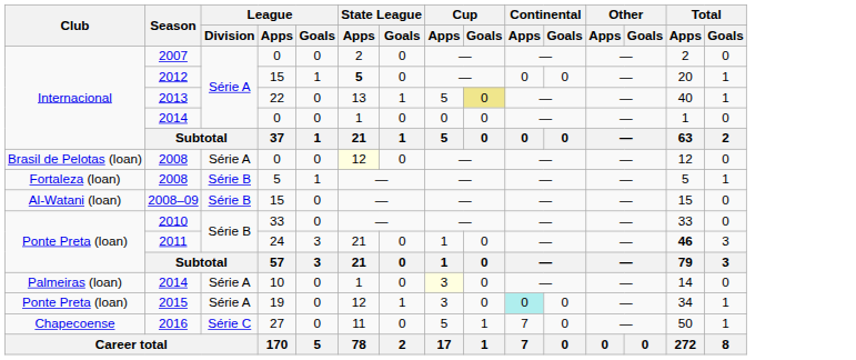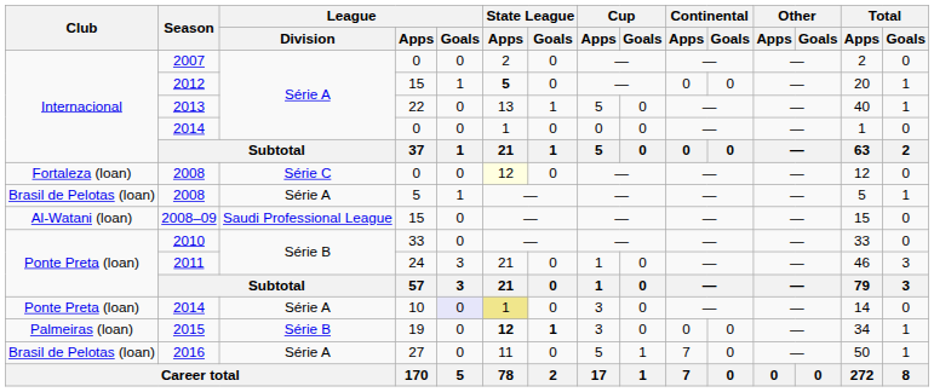 <table class="wikitable" style="text-align: center;">
 <tr>
 <th rowspan="2">Club</th>
 <th rowspan="2">Season</th>
 <th colspan="3">League</th>
 <th colspan="2">State League</th>
 <th colspan="2">Cup</th>
 <th colspan="2">Continental</th>
 <th colspan="2">Other</th>
 <th colspan="2">Total</th>
 </tr>
 <tr>
 <th>Division</th>
 <th>Apps</th>
 <th>Goals</th>
 <th>Apps</th>
 <th>Goals</th>
 <th>Apps</th>
 <th>Goals</th>
 <th>Apps</th>
 <th>Goals</th>
 <th>Apps</th>
 <th>Goals</th>
 <th>Apps</th>
 <th>Goals</th>
 </tr>
 <tr>
 <td rowspan="5" valign="center"><a href='#'>Internacional</a></td>
 <td><a href='#'>2007</a></td>
 <td rowspan="4"><a href='#'>Série A</a></td>
 <td>0</td>
 <td>0</td>
 <td>2</td>
 <td>0</td>
 <td colspan="2">—</td>
 <td colspan="2">—</td>
 <td colspan="2">—</td>
 <td>2</td>
 <td>0</td>
 </tr>
 <tr>
 <td><a href='#'>2012</a></td>
 <td>15</td>
 <td>1</td>
 <td><strong>5</strong></td>
 <td>0</td>
 <td colspan="2">—</td>
 <td>0</td>
 <td>0</td>
 <td colspan="2">—</td>
 <td>20</td>
 <td>1</td>
 </tr>
 <tr>
 <td><a href='#'>2013</a></td>
 <td>22</td>
 <td>0</td>
 <td>13</td>
 <td>1</td>
 <td>5</td>
-<td style="background: khaki;">0</td>
+<td>0</td>
 <td colspan="2">—</td>
 <td colspan="2">—</td>
 <td>40</td>
 <td>1</td>
 </tr>
 <tr>
 <td><a href='#'>2014</a></td>
 <td>0</td>
 <td>0</td>
 <td>1</td>
 <td>0</td>
 <td>0</td>
 <td>0</td>
 <td colspan="2">—</td>
 <td colspan="2">—</td>
 <td>1</td>
 <td>0</td>
 </tr>
 <tr>
 <th colspan="2">Subtotal</th>
 <th>37</th>
 <th>1</th>
 <th>21</th>
 <th>1</th>
 <th>5</th>
 <th>0</th>
 <th>0</th>
 <th>0</th>
 <th colspan="2">—</th>
 <th>63</th>
 <th>2</th>
 </tr>
 <tr>
-<td valign="center"><a href='#'>Brasil de Pelotas</a> (loan)</td>
+<td valign="center"><a href='#'>Fortaleza</a> (loan)</td>
 <td><a href='#'>2008</a></td>
-<td>Série A</td>
+<td><a href='#'>Série C</a></td>
 <td>0</td>
 <td>0</td>
 <td style="background: lightyellow;">12</td>
 <td>0</td>
 <td colspan="2">—</td>
 <td colspan="2">—</td>
 <td colspan="2">—</td>
 <td>12</td>
 <td>0</td>
 </tr>
 <tr>
-<td valign="center"><a href='#'>Fortaleza</a> (loan)</td>
+<td valign="center"><a href='#'>Brasil de Pelotas</a> (loan)</td>
 <td><a href='#'>2008</a></td>
-<td><a href='#'>Série B</a></td>
+<td>Série A</td>
 <td>5</td>
 <td>1</td>
 <td colspan="2">—</td>
 <td colspan="2">—</td>
 <td colspan="2">—</td>
 <td colspan="2">—</td>
 <td>5</td>
 <td>1</td>
 </tr>
 <tr>
 <td valign="center"><a href='#'>Al-Watani</a> (loan)</td>
 <td><a href='#'>2008–09</a></td>
-<td><a href='#'>Série B</a></td>
+<td><a href='#'>Saudi Professional League</a></td>
 <td>15</td>
 <td>0</td>
 <td colspan="2">—</td>
 <td colspan="2">—</td>
 <td colspan="2">—</td>
 <td colspan="2">—</td>
 <td>15</td>
 <td>0</td>
 </tr>
 <tr>
 <td rowspan="3" valign="center"><a href='#'>Ponte Preta</a> (loan)</td>
 <td><a href='#'>2010</a></td>
 <td rowspan="2">Série B</td>
 <td>33</td>
 <td>0</td>
 <td colspan="2">—</td>
 <td colspan="2">—</td>
 <td colspan="2">—</td>
 <td colspan="2">—</td>
 <td>33</td>
 <td>0</td>
 </tr>
 <tr>
 <td><a href='#'>2011</a></td>
 <td>24</td>
 <td>3</td>
 <td>21</td>
 <td>0</td>
 <td>1</td>
 <td>0</td>
 <td colspan="2">—</td>
 <td colspan="2">—</td>
-<td><strong>46</strong></td>
+<td>46</td>
 <td>3</td>
 </tr>
 <tr>
 <th colspan="2">Subtotal</th>
 <th>57</th>
 <th>3</th>
 <th>21</th>
 <th>0</th>
 <th>1</th>
 <th>0</th>
 <th colspan="2">—</th>
 <th colspan="2">—</th>
 <th>79</th>
 <th>3</th>
 </tr>
 <tr>
-<td valign="center"><a href='#'>Palmeiras</a> (loan)</td>
+<td valign="center"><a href='#'>Ponte Preta</a> (loan)</td>
 <td><a href='#'>2014</a></td>
 <td>Série A</td>
 <td>10</td>
+<td style="background: lavender;">0</td>
+<td style="background: khaki;">1</td>
 <td>0</td>
-<td>1</td>
-<td>0</td>
-<td style="background: lightyellow;">3</td>
+<td>3</td>
 <td>0</td>
 <td colspan="2">—</td>
 <td colspan="2">—</td>
 <td>14</td>
 <td>0</td>
 </tr>
 <tr>
-<td valign="center"><a href='#'>Ponte Preta</a> (loan)</td>
+<td valign="center"><a href='#'>Palmeiras</a> (loan)</td>
 <td><a href='#'>2015</a></td>
-<td>Série A</td>
+<td><a href='#'>Série B</a></td>
 <td>19</td>
 <td>0</td>
-<td>12</td>
-<td>1</td>
+<td><strong>12</strong></td>
+<td><strong>1</strong></td>
 <td>3</td>
 <td>0</td>
-<td style="background: paleturquoise;">0</td>
+<td>0</td>
 <td>0</td>
 <td colspan="2">—</td>
 <td>34</td>
 <td>1</td>
 </tr>
 <tr>
-<td valign="center"><a href='#'>Chapecoense</a></td>
+<td valign="center"><a href='#'>Brasil de Pelotas</a> (loan)</td>
 <td><a href='#'>2016</a></td>
-<td><a href='#'>Série C</a></td>
+<td>Série A</td>
 <td>27</td>
 <td>0</td>
 <td>11</td>
 <td>0</td>
 <td>5</td>
 <td>1</td>
 <td>7</td>
 <td>0</td>
 <td colspan="2">—</td>
 <td>50</td>
 <td>1</td>
 </tr>
 <tr>
 <th colspan="3"><strong>Career total</strong></th>
 <th>170</th>
 <th>5</th>
 <th>78</th>
 <th>2</th>
 <th>17</th>
 <th>1</th>
 <th>7</th>
 <th>0</th>
 <th>0</th>
 <th>0</th>
 <th>272</th>
 <th>8</th>
 </tr>
 </table>
